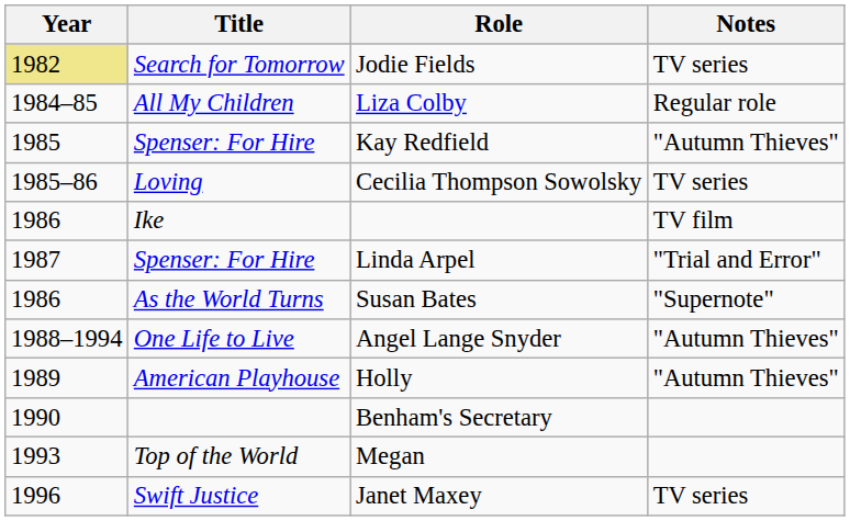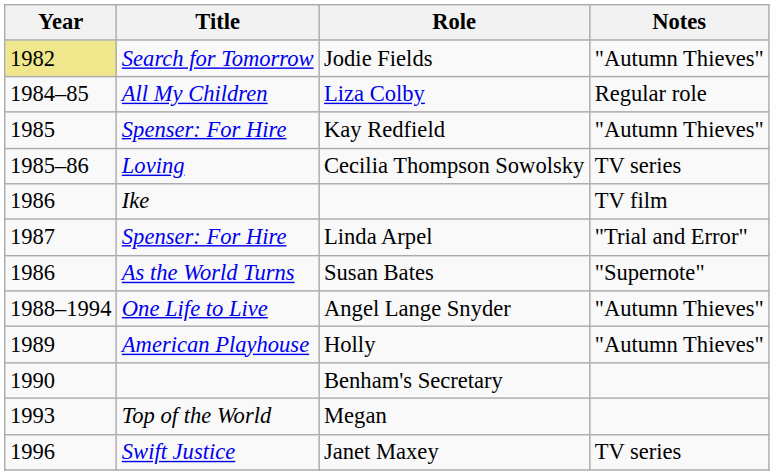 <table class="wikitable sortable">
 <tr>
 <th>Year</th>
 <th>Title</th>
 <th>Role</th>
 <th class="unsortable">Notes</th>
 </tr>
 <tr>
 <td style="background: khaki;">1982</td>
 <td><em><a href='#'>Search for Tomorrow</a></em></td>
 <td>Jodie Fields</td>
-<td>TV series</td>
+<td>"Autumn Thieves"</td>
 </tr>
 <tr>
 <td>1984–85</td>
 <td><em><a href='#'>All My Children</a></em></td>
 <td><a href='#'>Liza Colby</a></td>
 <td>Regular role</td>
 </tr>
 <tr>
 <td>1985</td>
 <td><em><a href='#'>Spenser: For Hire</a></em></td>
 <td>Kay Redfield</td>
 <td>"Autumn Thieves"</td>
 </tr>
 <tr>
 <td>1985–86</td>
 <td><em><a href='#'>Loving</a></em></td>
 <td>Cecilia Thompson Sowolsky</td>
 <td>TV series</td>
 </tr>
 <tr>
 <td>1986</td>
 <td><em>Ike</em></td>
 <td></td>
 <td>TV film</td>
 </tr>
 <tr>
 <td>1987</td>
 <td><em><a href='#'>Spenser: For Hire</a></em></td>
 <td>Linda Arpel</td>
 <td>"Trial and Error"</td>
 </tr>
 <tr>
 <td>1986</td>
 <td><em><a href='#'>As the World Turns</a></em></td>
 <td>Susan Bates</td>
 <td>"Supernote"</td>
 </tr>
 <tr>
 <td>1988–1994</td>
 <td><em><a href='#'>One Life to Live</a></em></td>
 <td>Angel Lange Snyder</td>
 <td>"Autumn Thieves"</td>
 </tr>
 <tr>
 <td>1989</td>
 <td><em><a href='#'>American Playhouse</a></em></td>
 <td>Holly</td>
 <td>"Autumn Thieves"</td>
 </tr>
 <tr>
 <td>1990</td>
 <td><em></em></td>
 <td>Benham's Secretary</td>
 <td></td>
 </tr>
 <tr>
 <td>1993</td>
 <td><em>Top of the World</em></td>
 <td>Megan</td>
 <td></td>
 </tr>
 <tr>
 <td>1996</td>
 <td><em><a href='#'>Swift Justice</a></em></td>
 <td>Janet Maxey</td>
 <td>TV series</td>
 </tr>
 </table>
